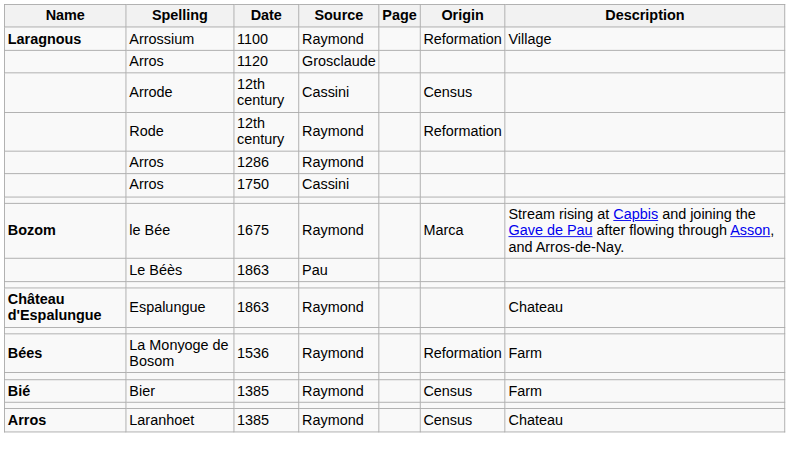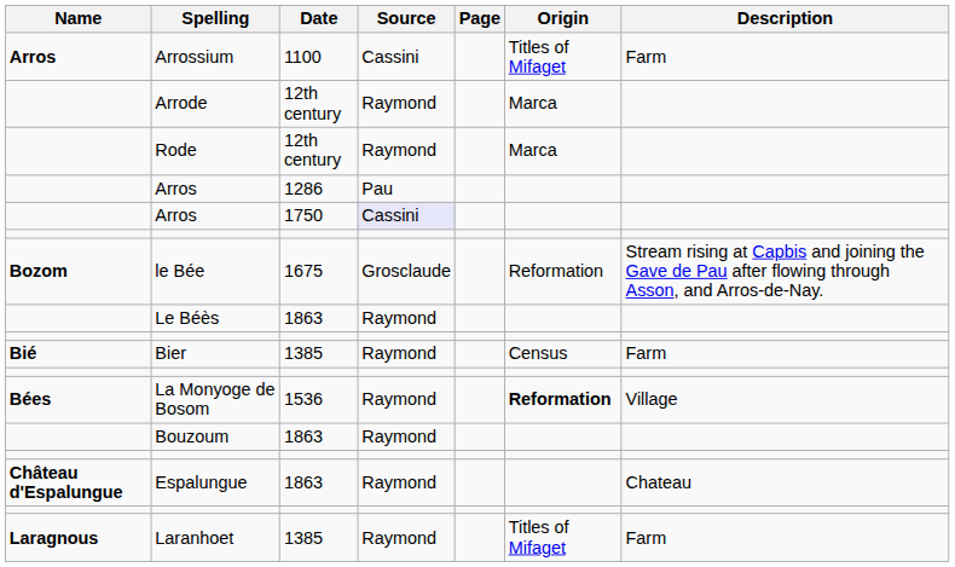 <table class="wikitable">
 <tr>
 <th>Name</th>
 <th>Spelling</th>
 <th>Date</th>
 <th>Source</th>
 <th>Page</th>
 <th>Origin</th>
 <th>Description</th>
 </tr>
 <tr>
-<td><strong>Laragnous</strong></td>
+<td><strong>Arros</strong></td>
 <td>Arrossium</td>
 <td>1100</td>
-<td>Raymond</td>
+<td>Cassini</td>
 <td></td>
-<td>Reformation</td>
-<td>Village</td>
-</tr>
-<tr>
-<td></td>
-<td>Arros</td>
-<td>1120</td>
-<td>Grosclaude</td>
-<td></td>
-<td></td>
-<td></td>
+<td>Titles of <a href='#'>Mifaget</a></td>
+<td>Farm</td>
 </tr>
 <tr>
 <td></td>
 <td>Arrode</td>
 <td>12th century</td>
-<td>Cassini</td>
+<td>Raymond</td>
 <td></td>
-<td>Census</td>
+<td>Marca</td>
 <td></td>
 </tr>
 <tr>
 <td></td>
 <td>Rode</td>
 <td>12th century</td>
 <td>Raymond</td>
 <td></td>
-<td>Reformation</td>
+<td>Marca</td>
 <td></td>
 </tr>
 <tr>
 <td></td>
 <td>Arros</td>
 <td>1286</td>
-<td>Raymond</td>
+<td>Pau</td>
 <td></td>
 <td></td>
 <td></td>
 </tr>
 <tr>
 <td></td>
 <td>Arros</td>
 <td>1750</td>
-<td>Cassini</td>
+<td style="background: lavender;">Cassini</td>
 <td></td>
 <td></td>
 <td></td>
 </tr>
 <tr>
 <td></td>
 <td></td>
 <td></td>
 <td></td>
 <td></td>
 <td></td>
 <td></td>
 </tr>
 <tr>
 <td><strong>Bozom</strong></td>
 <td>le Bée</td>
 <td>1675</td>
-<td>Raymond</td>
+<td>Grosclaude</td>
 <td></td>
-<td>Marca</td>
+<td>Reformation</td>
 <td>Stream rising at <a href='#'>Capbis</a> and joining the <a href='#'>Gave de Pau</a> after flowing through <a href='#'>Asson</a>, and Arros-de-Nay.</td>
 </tr>
 <tr>
 <td></td>
 <td>Le Béès</td>
 <td>1863</td>
-<td>Pau</td>
+<td>Raymond</td>
+<td></td>
+<td></td>
+<td></td>
+</tr>
+<tr>
+<td></td>
+<td></td>
+<td></td>
+<td></td>
+<td></td>
+<td></td>
+<td></td>
+</tr>
+<tr>
+<td><strong>Bié</strong></td>
+<td>Bier</td>
+<td>1385</td>
+<td>Raymond</td>
+<td></td>
+<td>Census</td>
+<td>Farm</td>
+</tr>
+<tr>
+<td></td>
+<td></td>
+<td></td>
+<td></td>
+<td></td>
+<td></td>
+<td></td>
+</tr>
+<tr>
+<td><strong>Bées</strong></td>
+<td>La Monyoge de Bosom</td>
+<td>1536</td>
+<td>Raymond</td>
+<td></td>
+<td><strong>Reformation</strong></td>
+<td>Village</td>
+</tr>
+<tr>
+<td></td>
+<td>Bouzoum</td>
+<td>1863</td>
+<td>Raymond</td>
 <td></td>
 <td></td>
 <td></td>
 </tr>
 <tr>
 <td></td>
 <td></td>
 <td></td>
 <td></td>
 <td></td>
 <td></td>
 <td></td>
 </tr>
 <tr>
 <td><strong>Château d'Espalungue</strong></td>
 <td>Espalungue</td>
 <td>1863</td>
 <td>Raymond</td>
 <td></td>
 <td></td>
 <td>Chateau</td>
 </tr>
 <tr>
 <td></td>
 <td></td>
 <td></td>
 <td></td>
 <td></td>
 <td></td>
 <td></td>
 </tr>
 <tr>
-<td><strong>Bées</strong></td>
-<td>La Monyoge de Bosom</td>
-<td>1536</td>
-<td>Raymond</td>
-<td></td>
-<td>Reformation</td>
-<td>Farm</td>
-</tr>
-<tr>
-<td></td>
-<td></td>
-<td></td>
-<td></td>
-<td></td>
-<td></td>
-<td></td>
-</tr>
-<tr>
-<td><strong>Bié</strong></td>
-<td>Bier</td>
-<td>1385</td>
-<td>Raymond</td>
-<td></td>
-<td>Census</td>
-<td>Farm</td>
-</tr>
-<tr>
-<td></td>
-<td></td>
-<td></td>
-<td></td>
-<td></td>
-<td></td>
-<td></td>
-</tr>
-<tr>
-<td><strong>Arros</strong></td>
+<td><strong>Laragnous</strong></td>
 <td>Laranhoet</td>
 <td>1385</td>
 <td>Raymond</td>
 <td></td>
-<td>Census</td>
-<td>Chateau</td>
+<td>Titles of <a href='#'>Mifaget</a></td>
+<td>Farm</td>
 </tr>
 </table>
